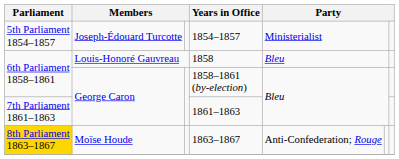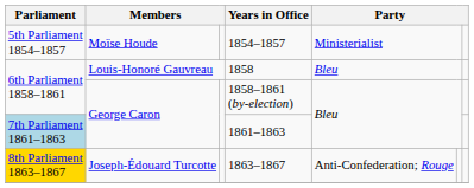 <table class="wikitable">
 <tr>
 <th>Parliament</th>
 <th colspan="2">Members</th>
 <th>Years in Office</th>
 <th colspan="3">Party</th>
 </tr>
 <tr>
 <td><a href='#'>5th Parliament</a><br>1854–1857</td>
-<td><a href='#'>Joseph-Édouard Turcotte</a></td>
+<td><a href='#'>Moïse Houde</a></td>
 <td></td>
 <td>1854–1857</td>
 <td colspan="2"><a href='#'>Ministerialist</a></td>
 <td></td>
 </tr>
 <tr>
 <td rowspan="2"><a href='#'>6th Parliament</a> <br> 1858–1861</td>
 <td colspan="2"><a href='#'>Louis-Honoré Gauvreau</a></td>
 <td>1858</td>
 <td colspan="2"><a href='#'><em>Bleu</em></a></td>
 <td></td>
 </tr>
 <tr>
 <td rowspan="2"><a href='#'>George Caron</a></td>
 <td rowspan="2"></td>
 <td>1858–1861 <br> (<em>by-election</em>)</td>
 <td colspan="2" rowspan="2"><em>Bleu</em></td>
 <td></td>
 </tr>
 <tr>
-<td><a href='#'>7th Parliament</a><br>1861–1863</td>
+<td style="background: lightblue;"><a href='#'>7th Parliament</a><br>1861–1863</td>
 <td>1861–1863</td>
 <td></td>
 </tr>
 <tr>
 <td style="background: gold;"><a href='#'>8th Parliament</a><br>1863–1867</td>
-<td><a href='#'>Moïse Houde</a></td>
+<td><a href='#'>Joseph-Édouard Turcotte</a></td>
 <td></td>
 <td>1863–1867</td>
 <td>Anti-Confederation; <a href='#'><em>Rouge</em></a></td>
 <td></td>
 <td></td>
 </tr>
 <tr>
 </tr>
 </table>
